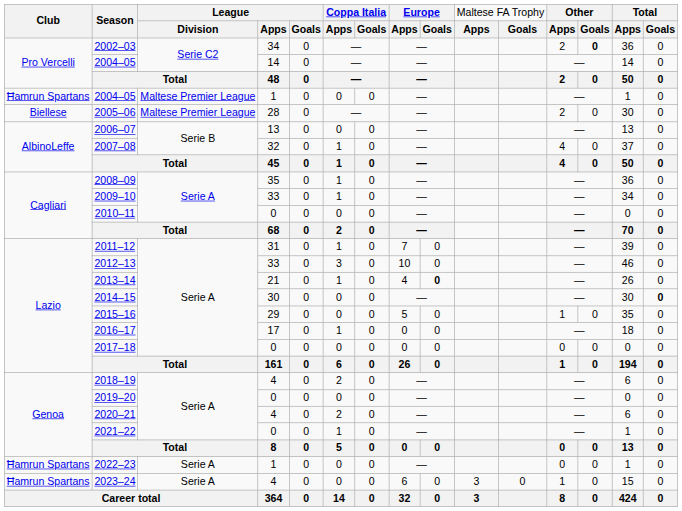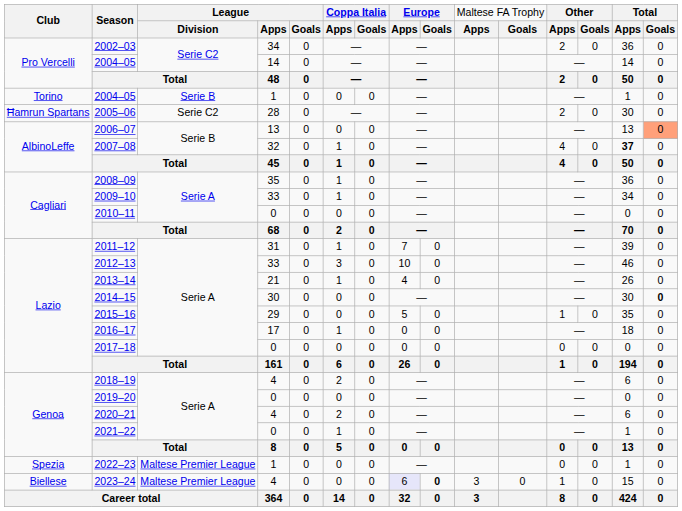 <table class="wikitable" style="text-align:center">
 <tr>
 <th rowspan="2">Club</th>
 <th rowspan="2">Season</th>
 <th colspan="3">League</th>
 <th colspan="2"><a href='#'>Coppa Italia</a></th>
 <th colspan="2"><a href='#'>Europe</a></th>
 <td colspan="2">Maltese FA Trophy</td>
 <th colspan="2">Other</th>
 <th colspan="2">Total</th>
 </tr>
 <tr>
 <th>Division</th>
 <th>Apps</th>
 <th>Goals</th>
 <th>Apps</th>
 <th>Goals</th>
 <th>Apps</th>
 <th>Goals</th>
 <th>Apps</th>
 <th>Goals</th>
 <th>Apps</th>
 <th>Goals</th>
 <th>Apps</th>
 <th>Goals</th>
 </tr>
 <tr>
 <td rowspan="3"><a href='#'>Pro Vercelli</a></td>
 <td><a href='#'>2002–03</a></td>
 <td rowspan="2"><a href='#'>Serie C2</a></td>
 <td>34</td>
 <td>0</td>
 <td colspan="2">—</td>
 <td colspan="2">—</td>
 <td></td>
 <td></td>
 <td>2</td>
-<td><strong>0</strong></td>
+<td>0</td>
 <td>36</td>
 <td>0</td>
 </tr>
 <tr>
 <td><a href='#'>2004–05</a></td>
 <td>14</td>
 <td>0</td>
 <td colspan="2">—</td>
 <td colspan="2">—</td>
 <td></td>
 <td></td>
 <td colspan="2">—</td>
 <td>14</td>
 <td>0</td>
 </tr>
 <tr>
 <th colspan="2">Total</th>
 <th>48</th>
 <th>0</th>
 <th colspan="2">—</th>
 <th colspan="2">—</th>
 <th></th>
 <th></th>
 <th>2</th>
 <th>0</th>
 <th>50</th>
 <th>0</th>
 </tr>
 <tr>
-<td><a href='#'>Ħamrun Spartans</a></td>
+<td><a href='#'>Torino</a></td>
 <td><a href='#'>2004–05</a></td>
-<td><a href='#'>Maltese Premier League</a></td>
+<td><a href='#'>Serie B</a></td>
 <td>1</td>
 <td>0</td>
 <td>0</td>
 <td>0</td>
 <td colspan="2">—</td>
 <td></td>
 <td></td>
 <td colspan="2">—</td>
 <td>1</td>
 <td>0</td>
 </tr>
 <tr>
-<td><a href='#'>Biellese</a></td>
+<td><a href='#'>Ħamrun Spartans</a></td>
 <td><a href='#'>2005–06</a></td>
-<td><a href='#'>Maltese Premier League</a></td>
+<td>Serie C2</td>
 <td>28</td>
 <td>0</td>
 <td colspan="2">—</td>
 <td colspan="2">—</td>
 <td></td>
 <td></td>
 <td>2</td>
 <td>0</td>
 <td>30</td>
 <td>0</td>
 </tr>
 <tr>
 <td rowspan="3"><a href='#'>AlbinoLeffe</a></td>
 <td><a href='#'>2006–07</a></td>
 <td rowspan="2">Serie B</td>
 <td>13</td>
 <td>0</td>
 <td>0</td>
 <td>0</td>
 <td colspan="2">—</td>
 <td></td>
 <td></td>
 <td colspan="2">—</td>
 <td>13</td>
-<td>0</td>
+<td style="background: lightsalmon;">0</td>
 </tr>
 <tr>
 <td><a href='#'>2007–08</a></td>
 <td>32</td>
 <td>0</td>
 <td>1</td>
 <td>0</td>
 <td colspan="2">—</td>
 <td></td>
 <td></td>
 <td>4</td>
 <td>0</td>
-<td>37</td>
+<td><strong>37</strong></td>
 <td>0</td>
 </tr>
 <tr>
 <th colspan="2">Total</th>
 <th>45</th>
 <th>0</th>
 <th>1</th>
 <th>0</th>
 <th colspan="2">—</th>
 <th></th>
 <th></th>
 <th>4</th>
 <th>0</th>
 <th>50</th>
 <th>0</th>
 </tr>
 <tr>
 <td rowspan="4"><a href='#'>Cagliari</a></td>
 <td><a href='#'>2008–09</a></td>
 <td rowspan="3"><a href='#'>Serie A</a></td>
 <td>35</td>
 <td>0</td>
 <td>1</td>
 <td>0</td>
 <td colspan="2">—</td>
 <td></td>
 <td></td>
 <td colspan="2">—</td>
 <td>36</td>
 <td>0</td>
 </tr>
 <tr>
 <td><a href='#'>2009–10</a></td>
 <td>33</td>
 <td>0</td>
 <td>1</td>
 <td>0</td>
 <td colspan="2">—</td>
 <td></td>
 <td></td>
 <td colspan="2">—</td>
 <td>34</td>
 <td>0</td>
 </tr>
 <tr>
 <td><a href='#'>2010–11</a></td>
 <td>0</td>
 <td>0</td>
 <td>0</td>
 <td>0</td>
 <td colspan="2">—</td>
 <td></td>
 <td></td>
 <td colspan="2">—</td>
 <td>0</td>
 <td>0</td>
 </tr>
 <tr>
 <th colspan="2">Total</th>
 <th>68</th>
 <th>0</th>
 <th>2</th>
 <th>0</th>
 <th colspan="2">—</th>
 <td></td>
 <td></td>
 <th colspan="2">—</th>
 <th>70</th>
 <th>0</th>
 </tr>
 <tr>
 <td rowspan="8"><a href='#'>Lazio</a></td>
 <td><a href='#'>2011–12</a></td>
 <td rowspan="7">Serie A</td>
 <td>31</td>
 <td>0</td>
 <td>1</td>
 <td>0</td>
 <td>7</td>
 <td>0</td>
 <td></td>
 <td></td>
 <td colspan="2">—</td>
 <td>39</td>
 <td>0</td>
 </tr>
 <tr>
 <td><a href='#'>2012–13</a></td>
 <td>33</td>
 <td>0</td>
 <td>3</td>
 <td>0</td>
 <td>10</td>
 <td>0</td>
 <td></td>
 <td></td>
 <td colspan="2">—</td>
 <td>46</td>
 <td>0</td>
 </tr>
 <tr>
 <td><a href='#'>2013–14</a></td>
 <td>21</td>
 <td>0</td>
 <td>1</td>
 <td>0</td>
 <td>4</td>
-<td><strong>0</strong></td>
+<td>0</td>
 <td></td>
 <td></td>
 <td colspan="2">—</td>
 <td>26</td>
 <td>0</td>
 </tr>
 <tr>
 <td><a href='#'>2014–15</a></td>
 <td>30</td>
 <td>0</td>
 <td>0</td>
 <td>0</td>
 <td colspan="2">—</td>
 <td></td>
 <td></td>
 <td colspan="2">—</td>
 <td>30</td>
 <td><strong>0</strong></td>
 </tr>
 <tr>
 <td><a href='#'>2015–16</a></td>
 <td>29</td>
 <td>0</td>
 <td>0</td>
 <td>0</td>
 <td>5</td>
 <td>0</td>
 <td></td>
 <td></td>
 <td>1</td>
 <td>0</td>
 <td>35</td>
 <td>0</td>
 </tr>
 <tr>
 <td><a href='#'>2016–17</a></td>
 <td>17</td>
 <td>0</td>
 <td>1</td>
 <td>0</td>
 <td>0</td>
 <td>0</td>
 <td></td>
 <td></td>
 <td colspan="2">—</td>
 <td>18</td>
 <td>0</td>
 </tr>
 <tr>
 <td><a href='#'>2017–18</a></td>
 <td>0</td>
 <td>0</td>
 <td>0</td>
 <td>0</td>
 <td>0</td>
 <td>0</td>
 <td></td>
 <td></td>
 <td>0</td>
 <td>0</td>
 <td>0</td>
 <td>0</td>
 </tr>
 <tr>
 <th colspan="2">Total</th>
 <th>161</th>
 <th>0</th>
 <th>6</th>
 <th>0</th>
 <th>26</th>
 <th>0</th>
 <th></th>
 <th></th>
 <th>1</th>
 <th>0</th>
 <th>194</th>
 <th>0</th>
 </tr>
 <tr>
 <td rowspan="5"><a href='#'>Genoa</a></td>
 <td><a href='#'>2018–19</a></td>
 <td rowspan="4">Serie A</td>
 <td>4</td>
 <td>0</td>
 <td>2</td>
 <td>0</td>
 <td colspan="2">—</td>
 <td></td>
 <td></td>
 <td colspan="2">—</td>
 <td>6</td>
 <td>0</td>
 </tr>
 <tr>
 <td><a href='#'>2019–20</a></td>
 <td>0</td>
 <td>0</td>
 <td>0</td>
 <td>0</td>
 <td colspan="2">—</td>
 <td></td>
 <td></td>
 <td colspan="2">—</td>
 <td>0</td>
 <td>0</td>
 </tr>
 <tr>
 <td><a href='#'>2020–21</a></td>
 <td>4</td>
 <td>0</td>
 <td>2</td>
 <td>0</td>
 <td colspan="2">—</td>
 <td></td>
 <td></td>
 <td colspan="2">—</td>
 <td>6</td>
 <td>0</td>
 </tr>
 <tr>
 <td><a href='#'>2021–22</a></td>
 <td>0</td>
 <td>0</td>
 <td>1</td>
 <td>0</td>
 <td colspan="2">—</td>
 <td></td>
 <td></td>
 <td colspan="2">—</td>
 <td>1</td>
 <td>0</td>
 </tr>
 <tr>
 <th colspan="2">Total</th>
 <th>8</th>
 <th>0</th>
 <th>5</th>
 <th>0</th>
 <th>0</th>
 <th>0</th>
 <th></th>
 <th></th>
 <th>0</th>
 <th>0</th>
 <th>13</th>
 <th>0</th>
 </tr>
 <tr>
-<td><a href='#'>Ħamrun Spartans</a></td>
+<td><a href='#'>Spezia</a></td>
 <td><a href='#'>2022–23</a></td>
-<td>Serie A</td>
+<td><a href='#'>Maltese Premier League</a></td>
 <td>1</td>
 <td>0</td>
 <td>0</td>
 <td>0</td>
 <td colspan="2">—</td>
 <td></td>
 <td></td>
 <td>0</td>
 <td>0</td>
 <td>1</td>
 <td>0</td>
 </tr>
 <tr>
-<td><a href='#'>Ħamrun Spartans</a></td>
+<td><a href='#'>Biellese</a></td>
 <td><a href='#'>2023–24</a></td>
-<td>Serie A</td>
+<td><a href='#'>Maltese Premier League</a></td>
 <td>4</td>
 <td>0</td>
 <td>0</td>
 <td>0</td>
-<td>6</td>
-<td>0</td>
+<td style="background: lavender;">6</td>
+<td><strong>0</strong></td>
 <td>3</td>
 <td>0</td>
 <td>1</td>
 <td>0</td>
 <td>15</td>
 <td>0</td>
 </tr>
 <tr>
 <th colspan="3">Career total</th>
 <th>364</th>
 <th>0</th>
 <th>14</th>
 <th>0</th>
 <th>32</th>
 <th>0</th>
 <th>3</th>
 <th></th>
 <th>8</th>
 <th>0</th>
 <th>424</th>
 <th>0</th>
 </tr>
 </table>
